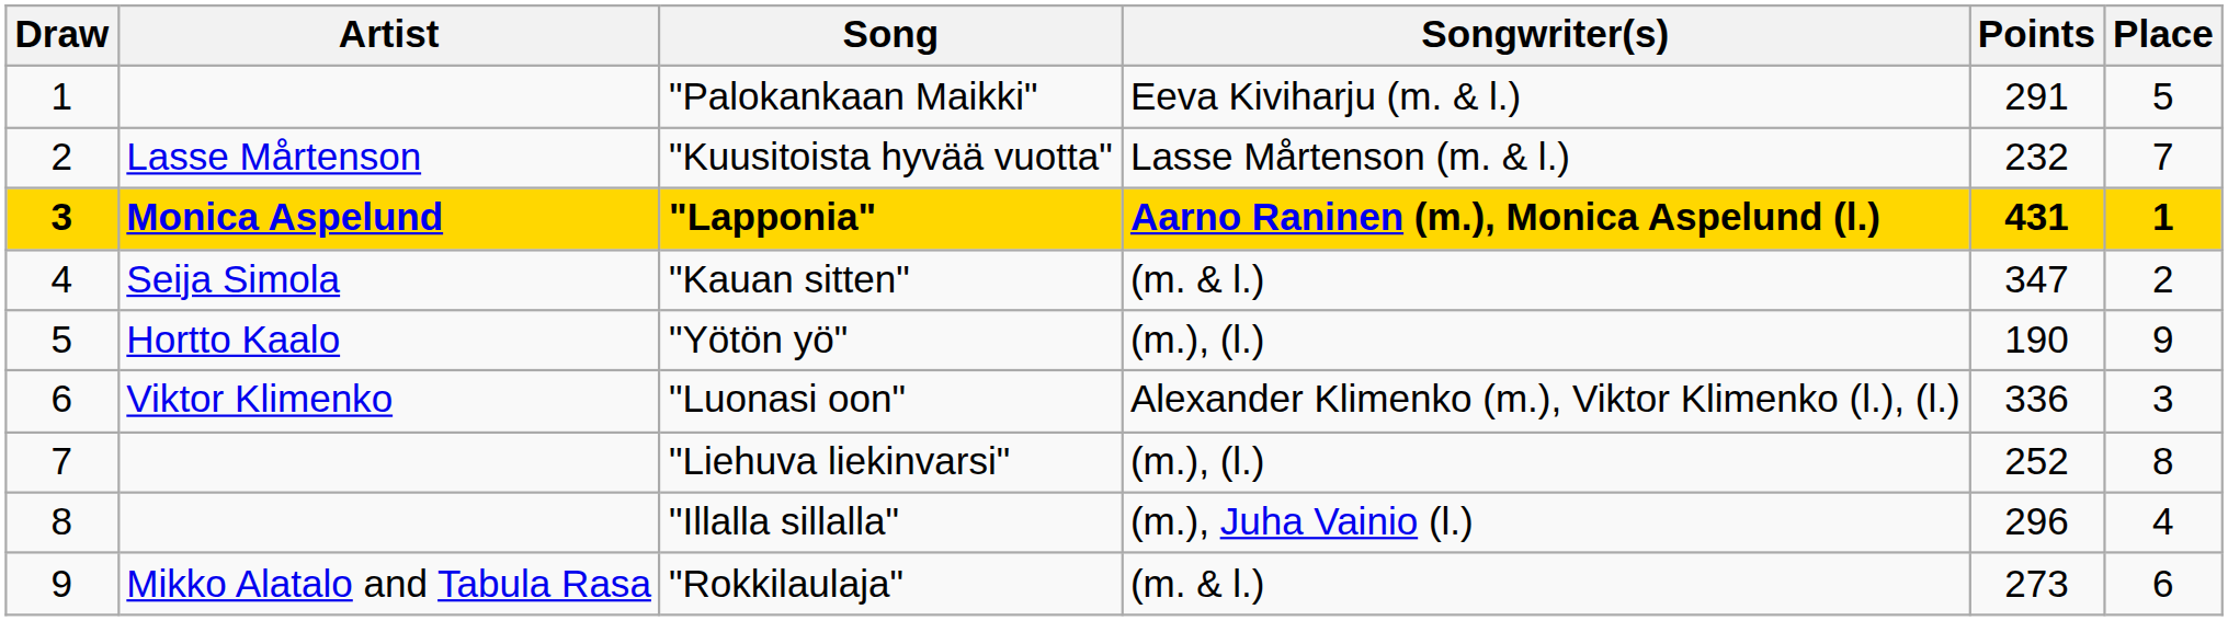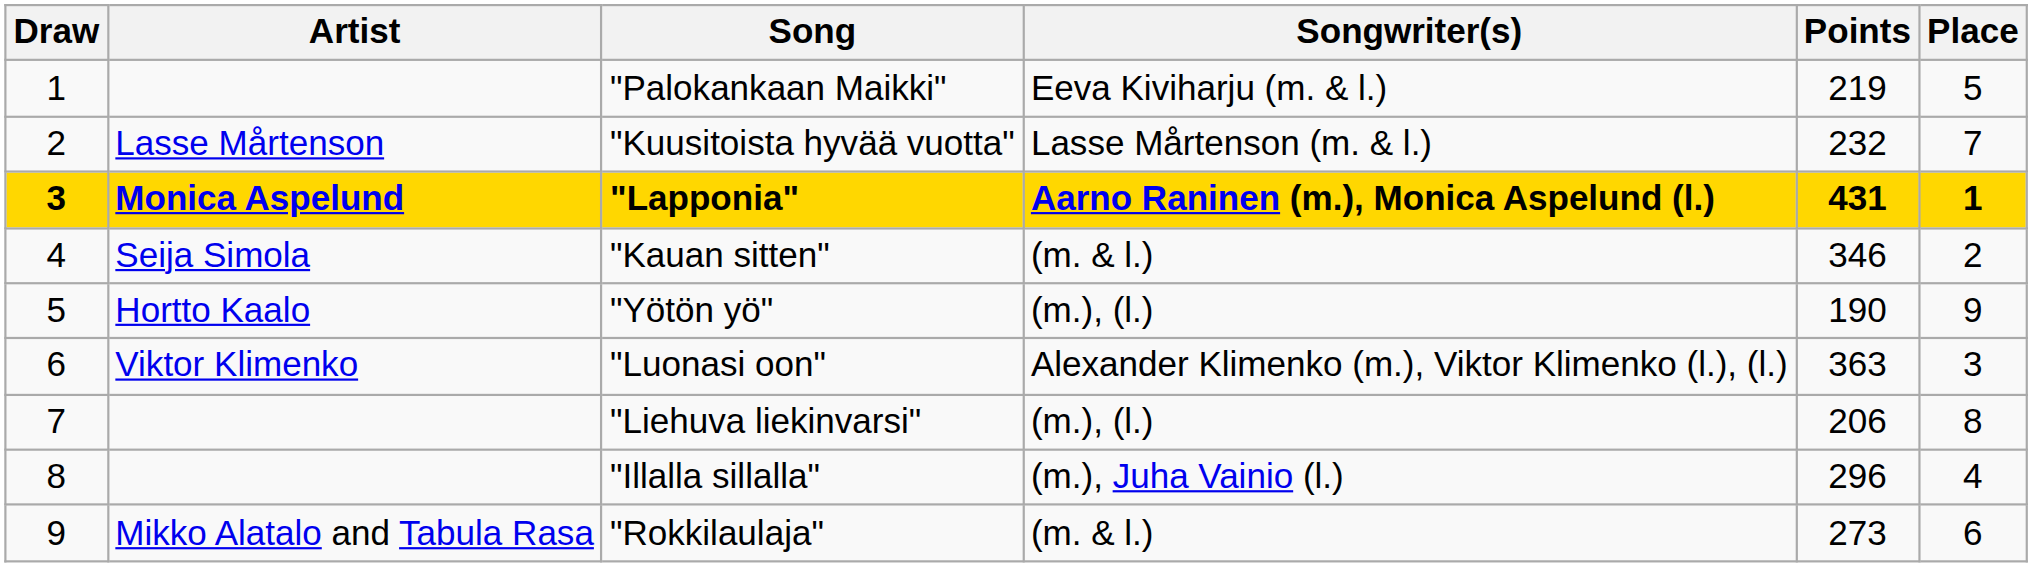 <table class="sortable wikitable" style="margin: 1em auto 1em auto; text-align:center">
 <tr>
 <th>Draw</th>
 <th>Artist</th>
 <th>Song</th>
 <th>Songwriter(s)</th>
 <th>Points</th>
 <th>Place</th>
 </tr>
 <tr>
 <td>1</td>
 <td align="left"></td>
 <td align="left">"Palokankaan Maikki"</td>
 <td align="left">Eeva Kiviharju (m. & l.)</td>
-<td>291</td>
+<td>219</td>
 <td>5</td>
 </tr>
 <tr>
 <td>2</td>
 <td align="left"><a href='#'>Lasse Mårtenson</a></td>
 <td align="left">"Kuusitoista hyvää vuotta"</td>
 <td align="left">Lasse Mårtenson (m. & l.)</td>
 <td>232</td>
 <td>7</td>
 </tr>
 <tr style="background:gold; font-weight:bold;">
 <td>3</td>
 <td align="left"><a href='#'>Monica Aspelund</a></td>
 <td align="left">"Lapponia"</td>
 <td align="left"><a href='#'>Aarno Raninen</a> (m.), Monica Aspelund (l.)</td>
 <td>431</td>
 <td>1</td>
 </tr>
 <tr>
 <td>4</td>
 <td align="left"><a href='#'>Seija Simola</a></td>
 <td align="left">"Kauan sitten"</td>
 <td align="left"> (m. & l.)</td>
-<td>347</td>
+<td>346</td>
 <td>2</td>
 </tr>
 <tr>
 <td>5</td>
 <td align="left"><a href='#'>Hortto Kaalo</a></td>
 <td align="left">"Yötön yö"</td>
 <td align="left"> (m.),  (l.)</td>
 <td>190</td>
 <td>9</td>
 </tr>
 <tr>
 <td>6</td>
 <td align="left"><a href='#'>Viktor Klimenko</a></td>
 <td align="left">"Luonasi oon"</td>
 <td align="left">Alexander Klimenko (m.), Viktor Klimenko (l.),  (l.)</td>
-<td>336</td>
+<td>363</td>
 <td>3</td>
 </tr>
 <tr>
 <td>7</td>
 <td align="left"></td>
 <td align="left">"Liehuva liekinvarsi"</td>
 <td align="left"> (m.),  (l.)</td>
-<td>252</td>
+<td>206</td>
 <td>8</td>
 </tr>
 <tr>
 <td>8</td>
 <td align="left"></td>
 <td align="left">"Illalla sillalla"</td>
 <td align="left"> (m.), <a href='#'>Juha Vainio</a> (l.)</td>
 <td>296</td>
 <td>4</td>
 </tr>
 <tr>
 <td>9</td>
 <td align="left"><a href='#'>Mikko Alatalo</a> and <a href='#'>Tabula Rasa</a></td>
 <td align="left">"Rokkilaulaja"</td>
 <td align="left"> (m. & l.)</td>
 <td>273</td>
 <td>6</td>
 </tr>
 </table>
